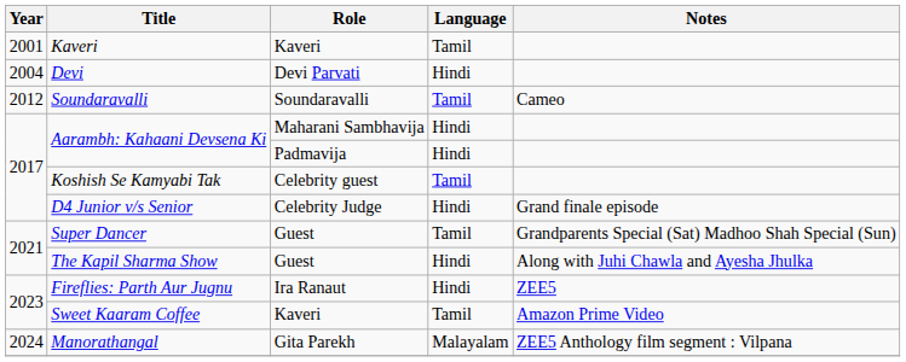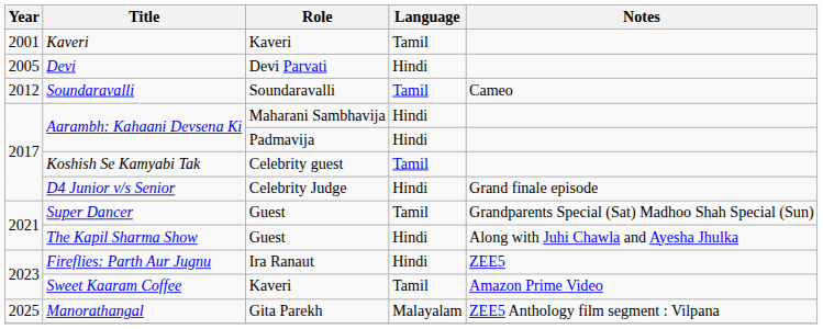 <table class="wikitable sortable">
 <tr>
 <th>Year</th>
 <th>Title</th>
 <th>Role</th>
 <th>Language</th>
 <th class="unsortable">Notes</th>
 </tr>
 <tr>
 <td>2001</td>
 <td><em>Kaveri</em></td>
 <td>Kaveri</td>
 <td>Tamil</td>
 <td></td>
 </tr>
 <tr>
-<td>2004</td>
+<td>2005</td>
 <td><em><a href='#'> Devi</a></em></td>
 <td>Devi <a href='#'>Parvati</a></td>
 <td>Hindi</td>
 <td></td>
 </tr>
 <tr>
 <td>2012</td>
 <td><em><a href='#'>Soundaravalli</a></em></td>
 <td>Soundaravalli</td>
 <td><a href='#'>Tamil</a></td>
 <td>Cameo</td>
 </tr>
 <tr>
 <td rowspan = "4">2017</td>
 <td rowspan = "2"><em><a href='#'>Aarambh: Kahaani Devsena Ki</a></em></td>
 <td>Maharani Sambhavija</td>
 <td>Hindi</td>
 <td></td>
 </tr>
 <tr>
 <td>Padmavija</td>
 <td>Hindi</td>
 <td></td>
 </tr>
 <tr>
 <td><em>Koshish Se Kamyabi Tak</em></td>
 <td>Celebrity guest</td>
 <td><a href='#'>Tamil</a></td>
 <td></td>
 </tr>
 <tr>
 <td><em><a href='#'>D4 Junior v/s Senior</a></em></td>
 <td>Celebrity Judge</td>
 <td>Hindi</td>
 <td>Grand finale episode</td>
 </tr>
 <tr>
 <td rowspan="2">2021</td>
 <td><em><a href='#'>Super Dancer</a></em></td>
 <td>Guest</td>
 <td>Tamil</td>
 <td>Grandparents Special (Sat) Madhoo Shah Special (Sun)</td>
 </tr>
 <tr>
 <td><em><a href='#'>The Kapil Sharma Show</a></em></td>
 <td>Guest</td>
 <td>Hindi</td>
 <td>Along with <a href='#'>Juhi Chawla</a> and <a href='#'>Ayesha Jhulka</a></td>
 </tr>
 <tr>
 <td rowspan="2">2023</td>
 <td><em><a href='#'>Fireflies: Parth Aur Jugnu</a></em></td>
 <td>Ira Ranaut</td>
 <td>Hindi</td>
 <td><a href='#'>ZEE5</a></td>
 </tr>
 <tr>
 <td><em><a href='#'>Sweet Kaaram Coffee</a></em></td>
 <td>Kaveri</td>
 <td>Tamil</td>
 <td><a href='#'>Amazon Prime Video</a></td>
 </tr>
 <tr>
-<td>2024</td>
+<td>2025</td>
 <td><em><a href='#'>Manorathangal</a></em></td>
 <td>Gita Parekh</td>
 <td>Malayalam</td>
 <td><a href='#'>ZEE5</a> Anthology film segment : Vilpana</td>
 </tr>
 <tr>
 </tr>
 </table>
